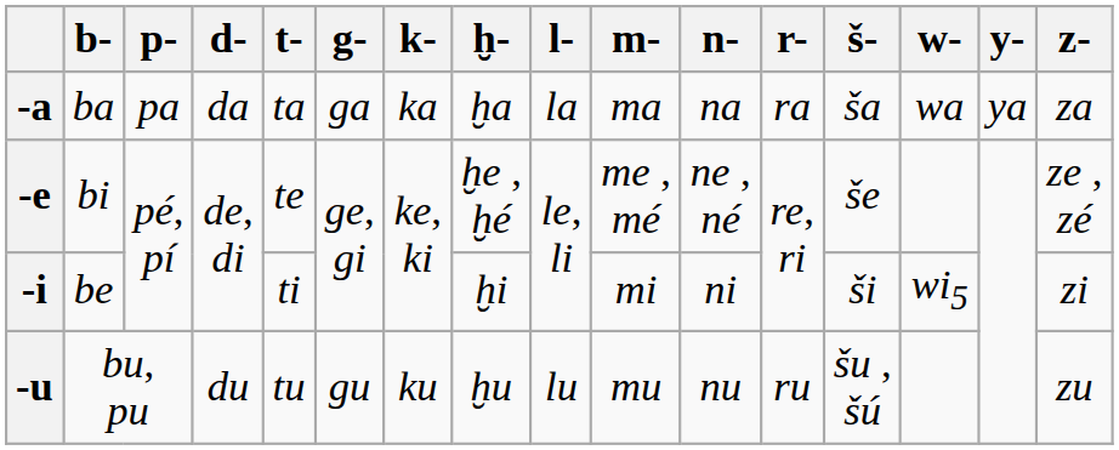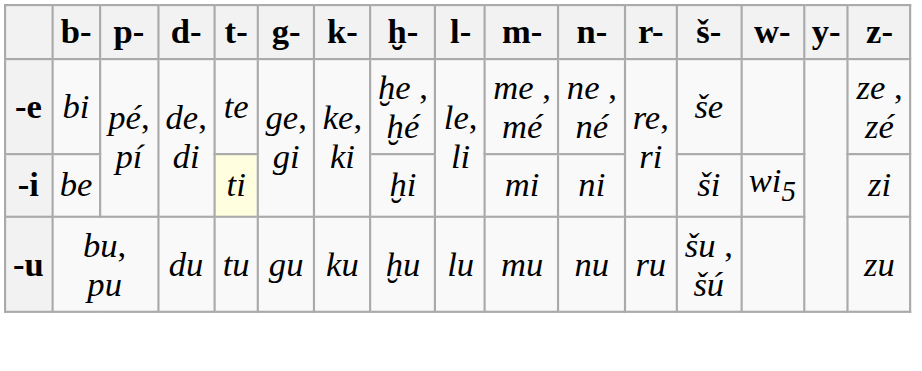 <table class="wikitable nowrap" style="text-align: center;">
 <tr>
 <th></th>
 <th>b-</th>
 <th>p-</th>
 <th>d-</th>
 <th>t-</th>
 <th>g-</th>
 <th>k-</th>
 <th>ḫ-</th>
 <th>l-</th>
 <th>m-</th>
 <th>n-</th>
 <th>r-</th>
 <th>š-</th>
 <th>w-</th>
 <th>y-</th>
 <th>z-</th>
-</tr>
-<tr>
-<th>-a</th>
-<td><em>ba</em> </td>
-<td><em>pa</em> </td>
-<td><em>da</em> </td>
-<td><em>ta</em> </td>
-<td><em>ga</em> </td>
-<td><em>ka</em> </td>
-<td><em>ḫa</em> </td>
-<td><em>la</em> </td>
-<td><em>ma</em> </td>
-<td><em>na</em> </td>
-<td><em>ra</em> </td>
-<td><em>ša</em> </td>
-<td><em>wa</em> </td>
-<td><em>ya</em> </td>
-<td><em>za</em> </td>
 </tr>
 <tr>
 <th>-e</th>
 <td><em>bi</em> </td>
 <td rowspan=2><em>pé</em>,<br><em>pí</em> </td>
 <td rowspan=2><em>de</em>,<br><em>di</em> </td>
 <td><em>te</em> </td>
 <td rowspan=2><em>ge</em>,<br><em>gi</em> </td>
 <td rowspan=2><em>ke</em>,<br><em>ki</em> </td>
 <td><em>ḫe</em> ,<br><em>ḫé</em> </td>
 <td rowspan=2><em>le</em>,<br><em>li</em> </td>
 <td><em>me</em> ,<br><em>mé</em> </td>
 <td><em>ne</em> ,<br><em>né</em> </td>
 <td rowspan=2><em>re</em>,<br><em>ri</em>  </td>
 <td><em>še</em> </td>
 <td></td>
 <td rowspan=3></td>
 <td><em>ze</em> ,<br><em>zé</em> </td>
 </tr>
 <tr>
 <th>-i</th>
 <td><em>be</em> </td>
-<td><em>ti</em> </td>
+<td style="background: lightyellow;"><em>ti</em> </td>
 <td><em>ḫi</em> </td>
 <td><em>mi</em> </td>
 <td><em>ni</em>  </td>
 <td><em>ši</em> </td>
 <td><em>wi<sub>5</sub></em> </td>
 <td><em>zi</em> </td>
 </tr>
 <tr>
 <th>-u</th>
 <td colspan=2><em>bu</em>,<br><em>pu</em> </td>
 <td><em>du</em> </td>
 <td><em>tu</em> </td>
 <td><em>gu</em> </td>
 <td><em>ku</em> </td>
 <td><em>ḫu</em> </td>
 <td><em>lu</em> </td>
 <td><em>mu</em> </td>
 <td><em>nu</em> </td>
 <td><em>ru</em> </td>
 <td><em>šu</em> ,<br><em>šú</em> </td>
 <td></td>
 <td><em>zu</em> </td>
 </tr>
 </table>
